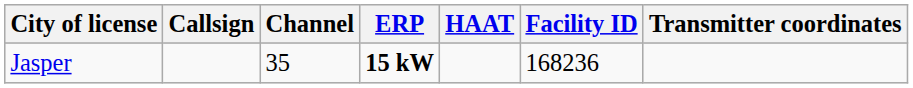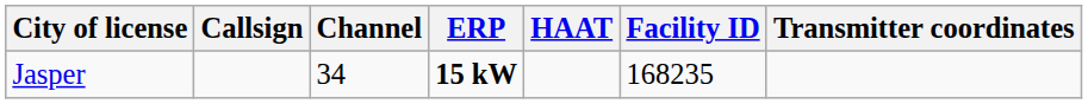 <table class="wikitable">
 <tr>
 <th>City of license</th>
 <th>Callsign</th>
 <th>Channel</th>
 <th><a href='#'>ERP</a></th>
 <th><a href='#'>HAAT</a></th>
 <th><a href='#'>Facility ID</a></th>
 <th>Transmitter coordinates</th>
 </tr>
 <tr>
 <td><a href='#'>Jasper</a></td>
 <td><strong></strong></td>
-<td>35</td>
+<td>34</td>
 <td><strong>15 kW</strong></td>
 <td></td>
-<td>168236</td>
+<td>168235</td>
 <td></td>
 </tr>
 </table>
